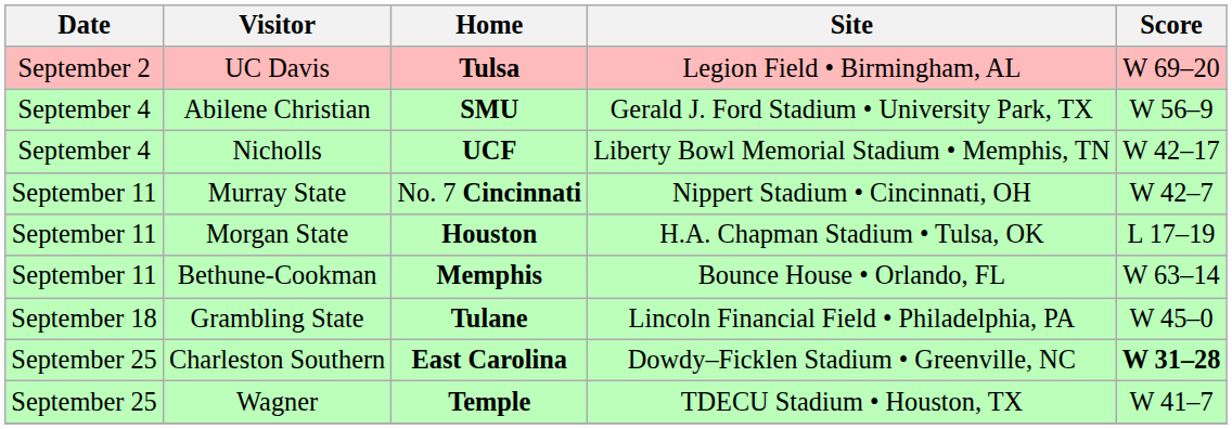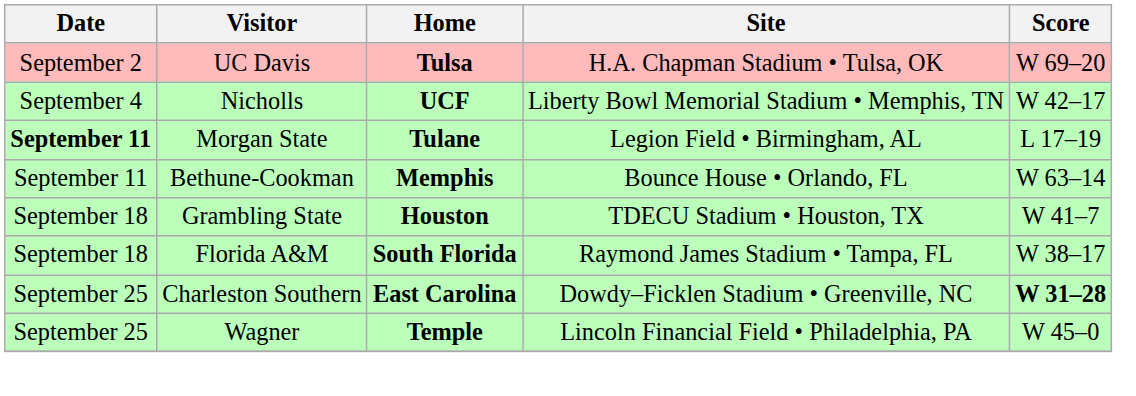 <table class="wikitable" style="text-align:center">
 <tr>
 <th>Date</th>
 <th>Visitor</th>
 <th>Home</th>
 <th>Site</th>
 <th>Score</th>
 </tr>
 <tr style="background:#fbb;">
 <td>September 2</td>
 <td>UC Davis</td>
 <td><strong>Tulsa</strong></td>
-<td>Legion Field • Birmingham, AL</td>
+<td>H.A. Chapman Stadium • Tulsa, OK</td>
 <td>W 69–20</td>
-</tr>
-<tr style="background:#bfb;">
-<td>September 4</td>
-<td>Abilene Christian</td>
-<td><strong>SMU</strong></td>
-<td>Gerald J. Ford Stadium • University Park, TX</td>
-<td>W 56–9</td>
 </tr>
 <tr style="background:#bfb;">
 <td>September 4</td>
 <td>Nicholls</td>
 <td><strong>UCF</strong></td>
 <td>Liberty Bowl Memorial Stadium • Memphis, TN</td>
 <td>W 42–17</td>
 </tr>
 <tr style="background:#bfb;">
-<td>September 11</td>
-<td>Murray State</td>
-<td>No. 7 <strong>Cincinnati</strong></td>
-<td>Nippert Stadium • Cincinnati, OH</td>
-<td>W 42–7</td>
-</tr>
-<tr style="background:#bfb;">
-<td>September 11</td>
+<td><strong>September 11</strong></td>
 <td>Morgan State</td>
-<td><strong>Houston</strong></td>
-<td>H.A. Chapman Stadium • Tulsa, OK</td>
+<td><strong>Tulane</strong></td>
+<td>Legion Field • Birmingham, AL</td>
 <td>L 17–19</td>
 </tr>
 <tr style="background:#bfb;">
 <td>September 11</td>
 <td>Bethune-Cookman</td>
 <td><strong>Memphis</strong></td>
 <td>Bounce House • Orlando, FL</td>
 <td>W 63–14</td>
 </tr>
 <tr style="background:#bfb;">
 <td>September 18</td>
 <td>Grambling State</td>
-<td><strong>Tulane</strong></td>
-<td>Lincoln Financial Field • Philadelphia, PA</td>
-<td>W 45–0</td>
+<td><strong>Houston</strong></td>
+<td>TDECU Stadium • Houston, TX</td>
+<td>W 41–7</td>
+</tr>
+<tr style="background:#bfb;">
+<td>September 18</td>
+<td>Florida A&M</td>
+<td><strong>South Florida</strong></td>
+<td>Raymond James Stadium • Tampa, FL</td>
+<td>W 38–17</td>
 </tr>
 <tr style="background:#bfb;">
 <td>September 25</td>
 <td>Charleston Southern</td>
 <td><strong>East Carolina</strong></td>
 <td>Dowdy–Ficklen Stadium • Greenville, NC</td>
 <td><strong>W 31–28</strong></td>
 </tr>
 <tr style="background:#bfb;">
 <td>September 25</td>
 <td>Wagner</td>
 <td><strong>Temple</strong></td>
-<td>TDECU Stadium • Houston, TX</td>
-<td>W 41–7</td>
+<td>Lincoln Financial Field • Philadelphia, PA</td>
+<td>W 45–0</td>
 </tr>
 <tr>
 </tr>
 </table>
